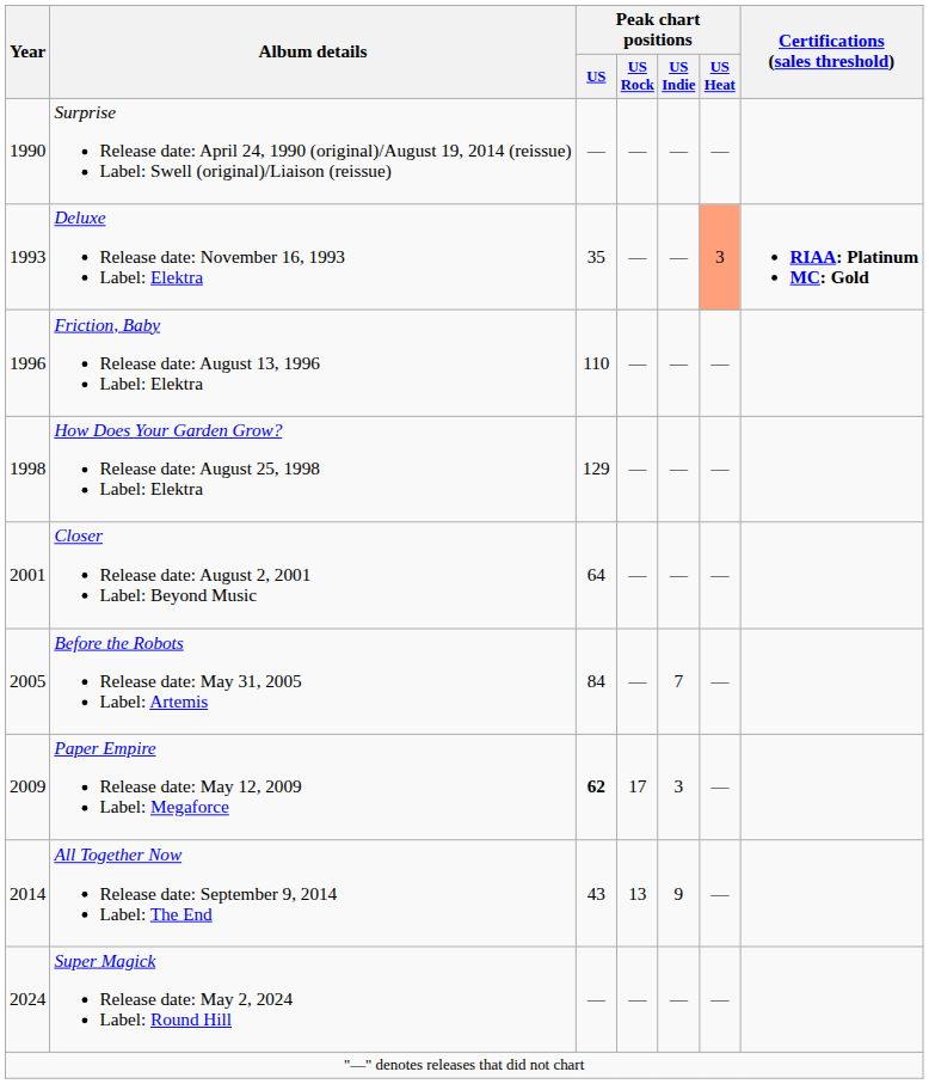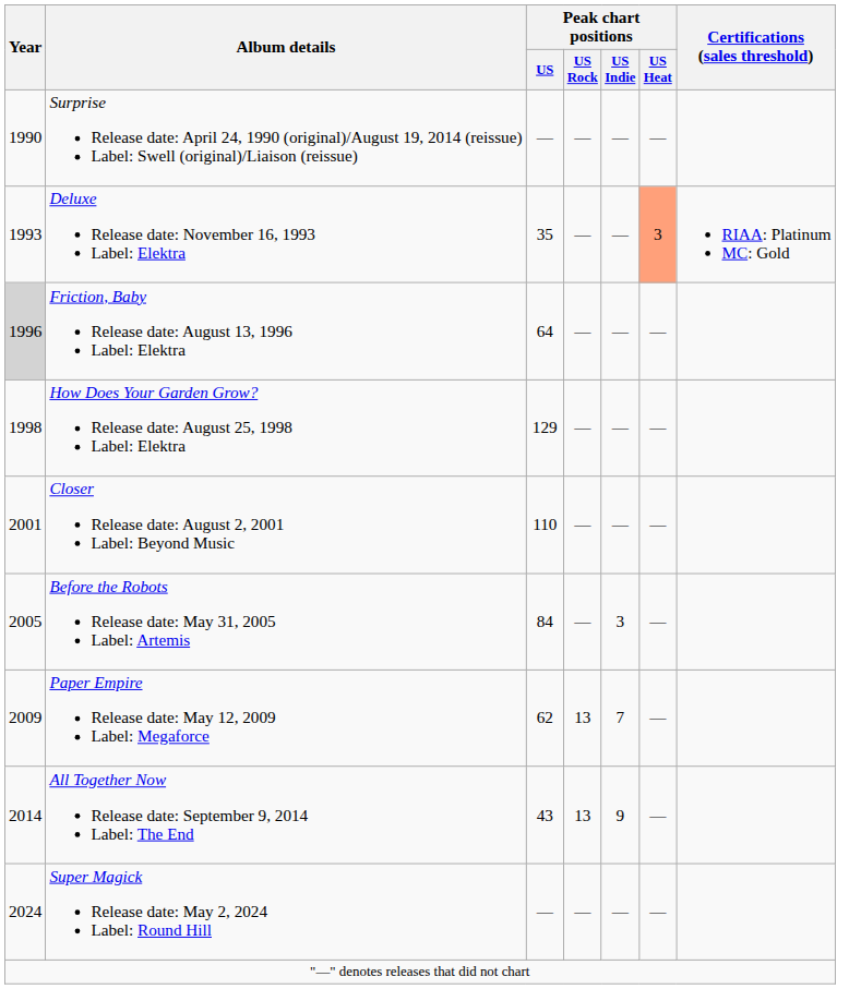 <table class="wikitable" style="text-align:center;">
 <tr>
 <th scope="col" rowspan="2">Year</th>
 <th scope="col" rowspan="2">Album details</th>
 <th scope="col" colspan="4">Peak chart positions</th>
 <th scope="col" rowspan="2"><a href='#'>Certifications</a><br>(<a href='#'>sales threshold</a>)</th>
 </tr>
 <tr style="font-size:smaller;">
 <th scope="col" style="width:30px;"><a href='#'>US</a></th>
 <th scope="col" style="width:30px;"><a href='#'>US Rock</a></th>
 <th scope="col" style="width:30px;"><a href='#'>US Indie</a></th>
 <th scope="col" style="width:30px;"><a href='#'>US Heat</a></th>
 </tr>
 <tr>
 <td>1990</td>
 <td style="text-align:left;"><em>Surprise</em><br><ul><li>Release date: April 24, 1990 (original)/August 19, 2014 (reissue)</li><li>Label: Swell (original)/Liaison (reissue)</li></ul></td>
 <td>—</td>
 <td>—</td>
 <td>—</td>
 <td>—</td>
 <td></td>
 </tr>
 <tr>
 <td>1993</td>
 <td style="text-align:left;"><em><a href='#'>Deluxe</a></em><br><ul><li>Release date: November 16, 1993</li><li>Label: <a href='#'>Elektra</a></li></ul></td>
 <td>35</td>
 <td>—</td>
 <td>—</td>
 <td style="background: lightsalmon;">3</td>
-<td style="text-align:left;"><strong><br><ul><li><a href='#'>RIAA</a>: Platinum</li><li><a href='#'>MC</a>: Gold</li></ul></strong></td>
+<td style="text-align:left;"><br><ul><li><a href='#'>RIAA</a>: Platinum</li><li><a href='#'>MC</a>: Gold</li></ul></td>
 </tr>
 <tr>
-<td>1996</td>
+<td style="background: lightgrey;">1996</td>
 <td style="text-align:left;"><em><a href='#'>Friction, Baby</a></em><br><ul><li>Release date: August 13, 1996</li><li>Label: Elektra</li></ul></td>
-<td>110</td>
+<td>64</td>
 <td>—</td>
 <td>—</td>
 <td>—</td>
 <td></td>
 </tr>
 <tr>
 <td>1998</td>
 <td style="text-align:left;"><em><a href='#'>How Does Your Garden Grow?</a></em><br><ul><li>Release date: August 25, 1998</li><li>Label: Elektra</li></ul></td>
 <td>129</td>
 <td>—</td>
 <td>—</td>
 <td>—</td>
 <td></td>
 </tr>
 <tr>
 <td>2001</td>
 <td style="text-align:left;"><em><a href='#'>Closer</a></em><br><ul><li>Release date: August 2, 2001</li><li>Label: Beyond Music</li></ul></td>
-<td>64</td>
+<td>110</td>
 <td>—</td>
 <td>—</td>
 <td>—</td>
 <td></td>
 </tr>
 <tr>
 <td>2005</td>
 <td style="text-align:left;"><em><a href='#'>Before the Robots</a></em><br><ul><li>Release date: May 31, 2005</li><li>Label: <a href='#'>Artemis</a></li></ul></td>
 <td>84</td>
 <td>—</td>
-<td>7</td>
+<td>3</td>
 <td>—</td>
 <td></td>
 </tr>
 <tr>
 <td>2009</td>
 <td style="text-align:left;"><em><a href='#'>Paper Empire</a></em><br><ul><li>Release date: May 12, 2009</li><li>Label: <a href='#'>Megaforce</a></li></ul></td>
-<td><strong>62</strong></td>
-<td>17</td>
-<td>3</td>
+<td>62</td>
+<td>13</td>
+<td>7</td>
 <td>—</td>
 <td></td>
 </tr>
 <tr>
 <td>2014</td>
 <td style="text-align:left;"><em><a href='#'>All Together Now</a></em><br><ul><li>Release date: September 9, 2014</li><li>Label: <a href='#'>The End</a></li></ul></td>
 <td>43</td>
 <td>13</td>
 <td>9</td>
 <td>—</td>
 <td></td>
 </tr>
 <tr>
 <td>2024</td>
 <td style="text-align:left;"><em><a href='#'>Super Magick</a></em><br><ul><li>Release date: May 2, 2024</li><li>Label: <a href='#'>Round Hill</a></li></ul></td>
 <td>—</td>
 <td>—</td>
 <td>—</td>
 <td>—</td>
 <td></td>
 </tr>
 <tr>
 <td colspan="10" style="font-size:85%">"—" denotes releases that did not chart</td>
 </tr>
 </table>
